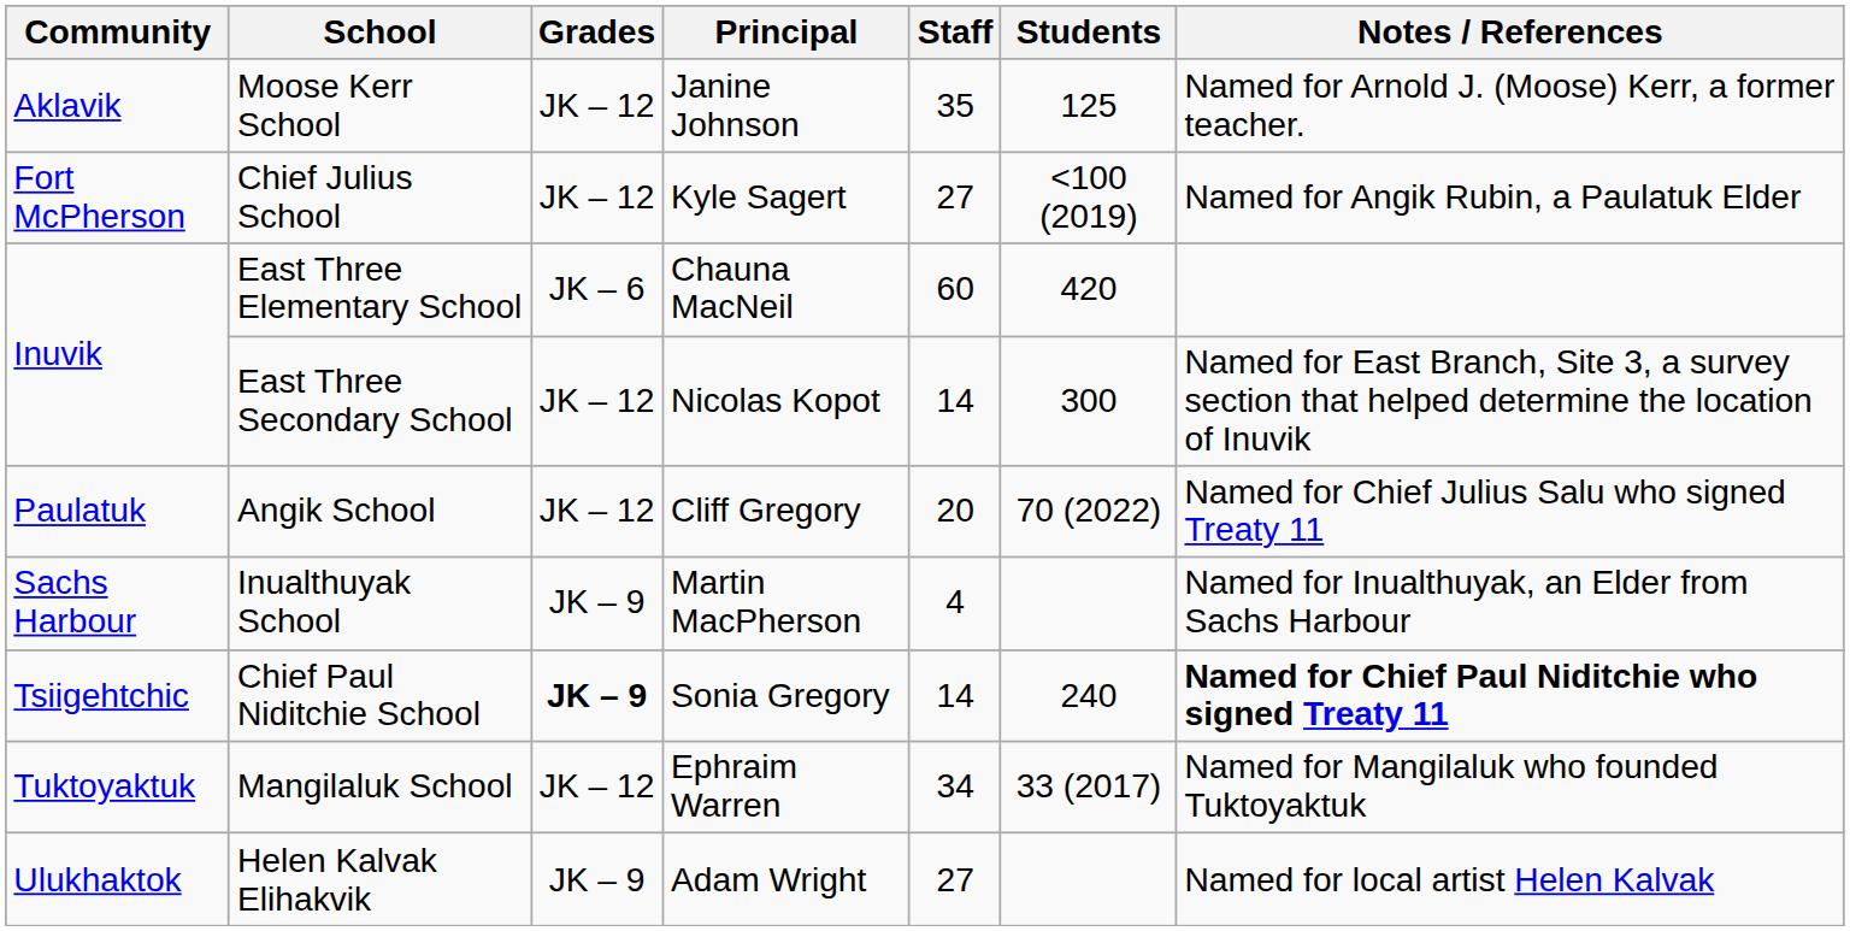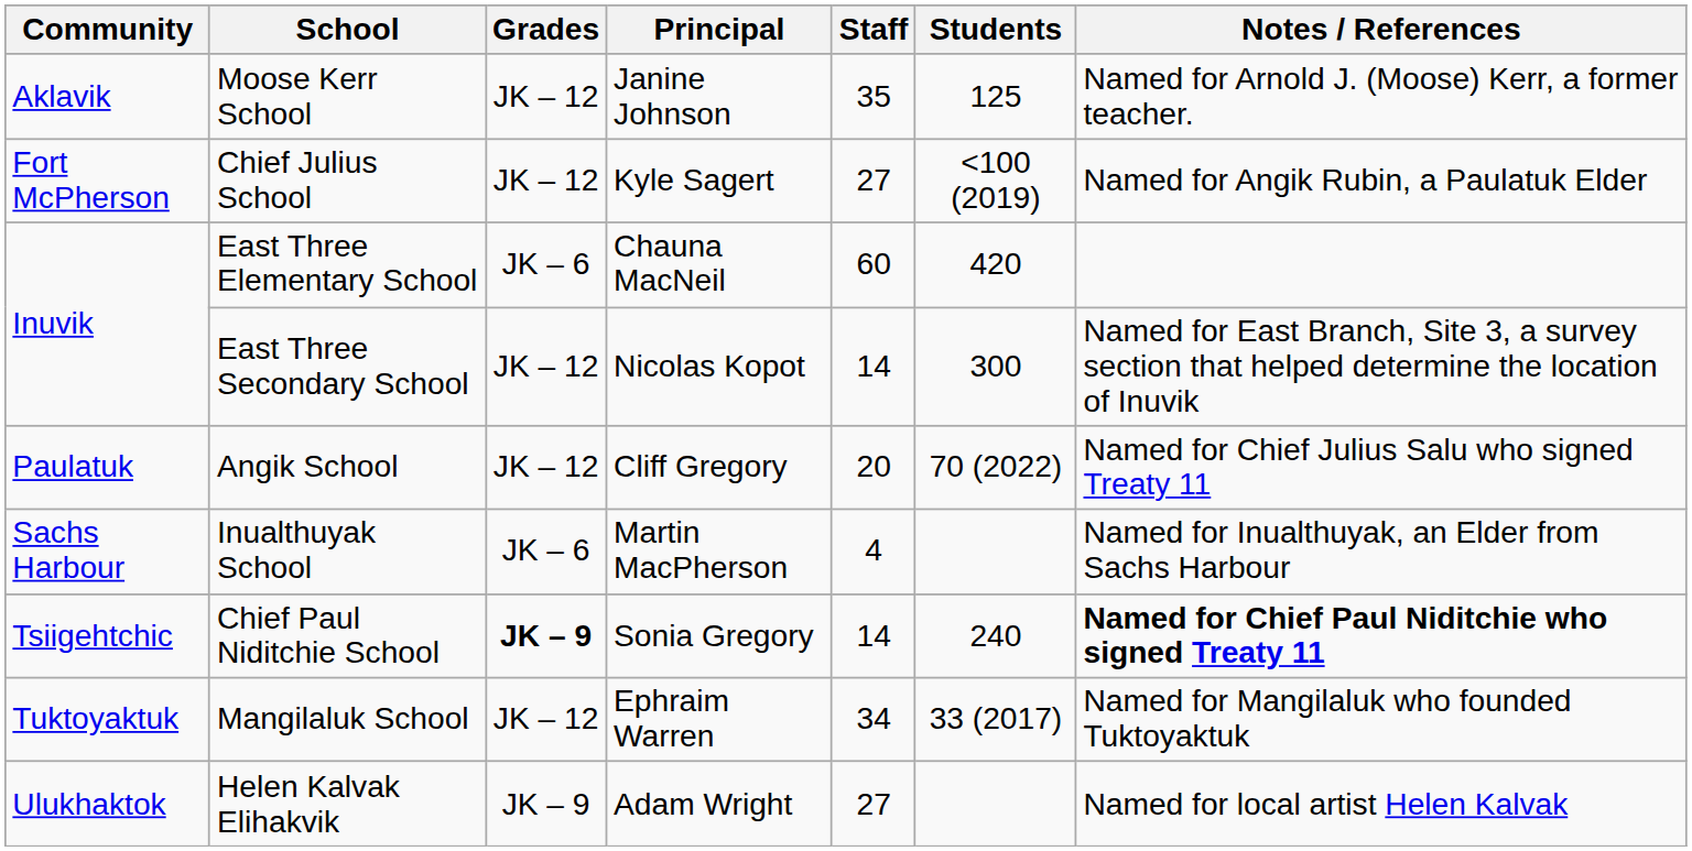 <table class="wikitable">
 <tr>
 <th>Community</th>
 <th>School</th>
 <th>Grades</th>
 <th>Principal</th>
 <th>Staff</th>
 <th>Students</th>
 <th>Notes / References</th>
 </tr>
 <tr>
 <td><a href='#'>Aklavik</a></td>
 <td>Moose Kerr School</td>
 <td align=center>JK – 12</td>
 <td>Janine Johnson</td>
 <td align=center>35</td>
 <td align=center>125</td>
 <td>Named for Arnold J. (Moose) Kerr, a former teacher.</td>
 </tr>
 <tr>
 <td><a href='#'>Fort McPherson</a></td>
 <td>Chief Julius School</td>
 <td align=center>JK – 12</td>
 <td>Kyle Sagert</td>
 <td align=center>27</td>
 <td align=center><100 (2019)</td>
 <td>Named for Angik Rubin, a Paulatuk Elder</td>
 </tr>
 <tr>
 <td rowspan="2"><a href='#'>Inuvik</a></td>
 <td>East Three Elementary School</td>
 <td align=center>JK – 6</td>
 <td>Chauna MacNeil</td>
 <td align=center>60</td>
 <td align=center>420</td>
 <td></td>
 </tr>
 <tr>
 <td>East Three Secondary School</td>
 <td align=center>JK – 12</td>
 <td>Nicolas Kopot</td>
 <td align=center>14</td>
 <td align=center>300</td>
 <td>Named for East Branch, Site 3, a survey section that helped determine the location of Inuvik</td>
 </tr>
 <tr>
 <td><a href='#'>Paulatuk</a></td>
 <td>Angik School</td>
 <td align=center>JK – 12</td>
 <td>Cliff Gregory</td>
 <td align=center>20</td>
 <td align=center>70 (2022)</td>
 <td>Named for Chief Julius Salu who signed <a href='#'>Treaty 11</a></td>
 </tr>
 <tr>
 <td><a href='#'>Sachs Harbour</a></td>
 <td>Inualthuyak School</td>
-<td align=center>JK – 9</td>
+<td align=center>JK – 6</td>
 <td>Martin MacPherson</td>
 <td align=center>4</td>
 <td></td>
 <td>Named for Inualthuyak, an Elder from Sachs Harbour</td>
 </tr>
 <tr>
 <td><a href='#'>Tsiigehtchic</a></td>
 <td>Chief Paul Niditchie School</td>
 <td align=center><strong>JK – 9</strong></td>
 <td>Sonia Gregory</td>
 <td align=center>14</td>
 <td align=center>240</td>
 <td><strong>Named for Chief Paul Niditchie who signed <a href='#'>Treaty 11</a></strong></td>
 </tr>
 <tr>
 <td><a href='#'>Tuktoyaktuk</a></td>
 <td>Mangilaluk School</td>
 <td align=center>JK – 12</td>
 <td>Ephraim Warren</td>
 <td align=center>34</td>
 <td align=center>33 (2017)</td>
 <td>Named for Mangilaluk who founded Tuktoyaktuk</td>
 </tr>
 <tr>
 <td><a href='#'>Ulukhaktok</a></td>
 <td>Helen Kalvak Elihakvik</td>
 <td align=center>JK – 9</td>
 <td>Adam Wright</td>
 <td align=center>27</td>
 <td></td>
 <td>Named for local artist <a href='#'>Helen Kalvak</a></td>
 </tr>
 </table>
